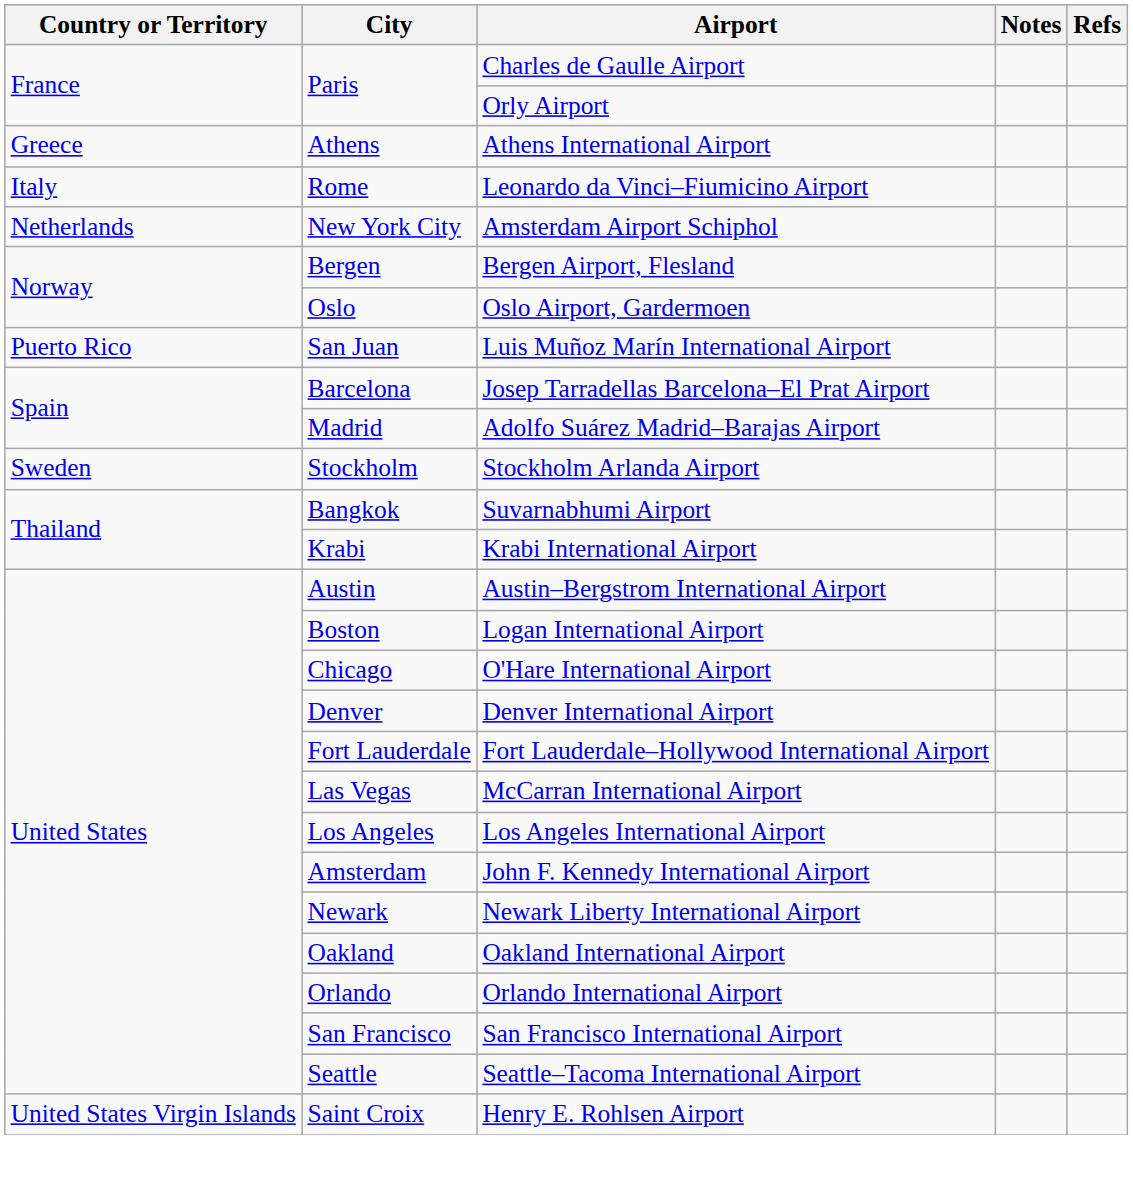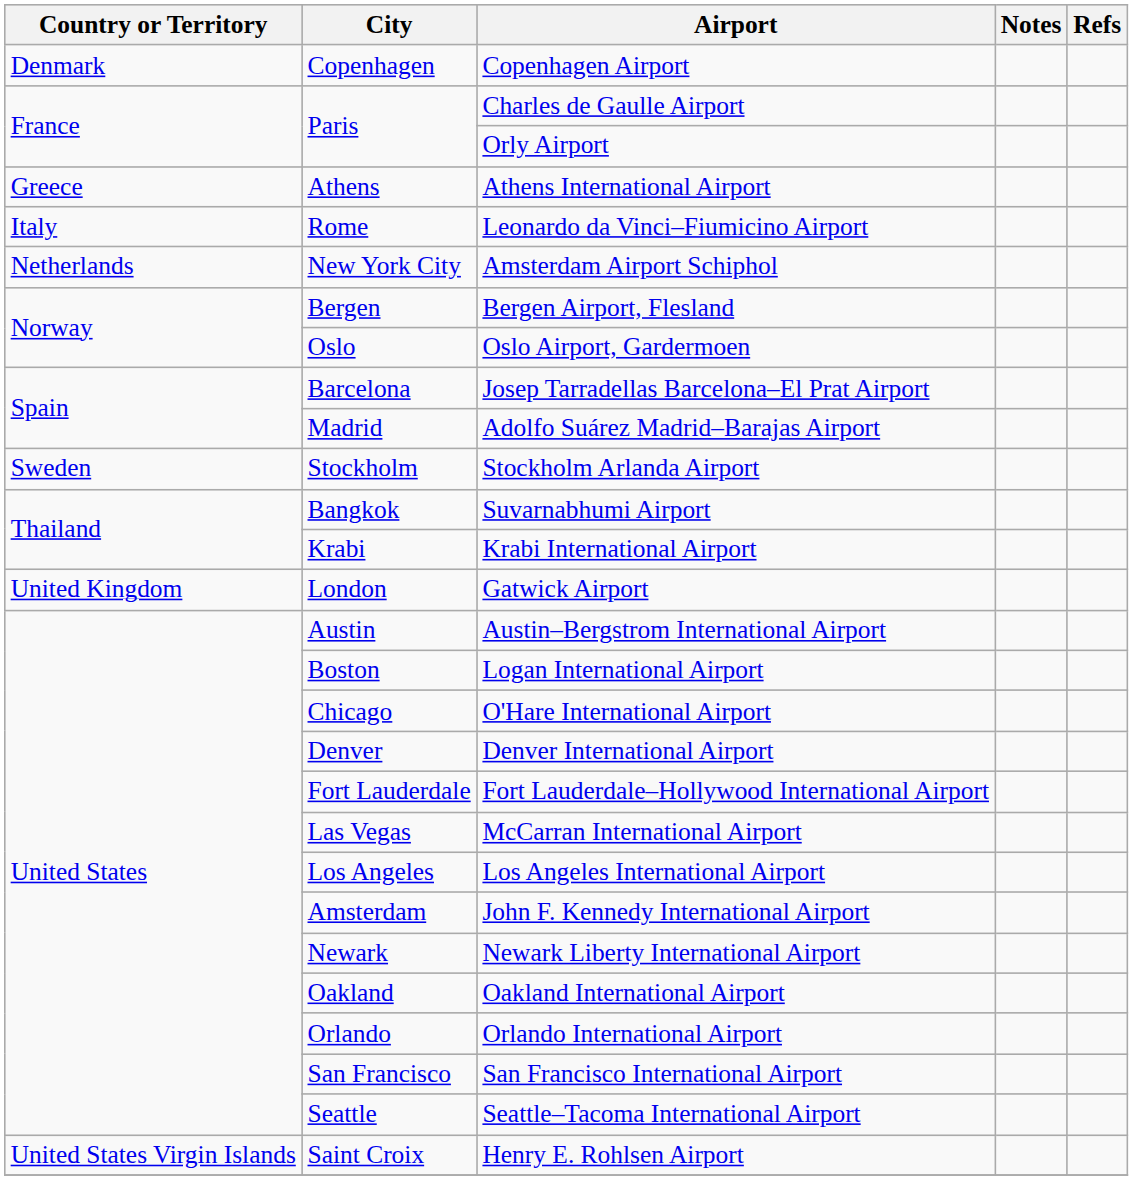 <table class="wikitable sortable">
 <tr>
 <th>Country or Territory</th>
 <th>City</th>
 <th>Airport</th>
 <th>Notes</th>
 <th class=unsortable>Refs</th>
+</tr>
+<tr>
+<td><a href='#'>Denmark</a></td>
+<td><a href='#'>Copenhagen</a></td>
+<td><a href='#'>Copenhagen Airport</a></td>
+<td></td>
+<td align=center></td>
 </tr>
 <tr>
 <td rowspan="2"><a href='#'>France</a></td>
 <td rowspan="2"><a href='#'>Paris</a></td>
 <td><a href='#'>Charles de Gaulle Airport</a></td>
 <td></td>
 <td></td>
 </tr>
 <tr>
 <td><a href='#'>Orly Airport</a></td>
 <td></td>
 <td></td>
 </tr>
 <tr>
 <td><a href='#'>Greece</a></td>
 <td><a href='#'>Athens</a></td>
 <td><a href='#'>Athens International Airport</a></td>
 <td></td>
 <td align=center></td>
 </tr>
 <tr>
 <td><a href='#'>Italy</a></td>
 <td><a href='#'>Rome</a></td>
 <td><a href='#'>Leonardo da Vinci–Fiumicino Airport</a></td>
 <td></td>
 <td></td>
 </tr>
 <tr>
 <td><a href='#'>Netherlands</a></td>
 <td><a href='#'>New York City</a></td>
 <td><a href='#'>Amsterdam Airport Schiphol</a></td>
 <td></td>
 <td></td>
 </tr>
 <tr>
 <td rowspan="2"><a href='#'>Norway</a></td>
 <td><a href='#'>Bergen</a></td>
 <td><a href='#'>Bergen Airport, Flesland</a></td>
 <td></td>
 <td align=center></td>
 </tr>
 <tr>
 <td><a href='#'>Oslo</a></td>
 <td><a href='#'>Oslo Airport, Gardermoen</a></td>
 <td></td>
 <td></td>
 </tr>
 <tr>
-<td><a href='#'>Puerto Rico</a></td>
-<td><a href='#'>San Juan</a></td>
-<td><a href='#'>Luis Muñoz Marín International Airport</a></td>
-<td></td>
-<td></td>
-</tr>
-<tr>
 <td rowspan="2"><a href='#'>Spain</a></td>
 <td><a href='#'>Barcelona</a></td>
 <td><a href='#'>Josep Tarradellas Barcelona–El Prat Airport</a></td>
 <td></td>
 <td></td>
 </tr>
 <tr>
 <td><a href='#'>Madrid</a></td>
 <td><a href='#'>Adolfo Suárez Madrid–Barajas Airport</a></td>
 <td></td>
 <td></td>
 </tr>
 <tr>
 <td><a href='#'>Sweden</a></td>
 <td><a href='#'>Stockholm</a></td>
 <td><a href='#'>Stockholm Arlanda Airport</a></td>
 <td></td>
 <td align=center></td>
 </tr>
 <tr>
 <td rowspan="2"><a href='#'>Thailand</a></td>
 <td><a href='#'>Bangkok</a></td>
 <td><a href='#'>Suvarnabhumi Airport</a></td>
 <td></td>
 <td></td>
 </tr>
 <tr>
 <td><a href='#'>Krabi</a></td>
 <td><a href='#'>Krabi International Airport</a></td>
 <td></td>
 <td></td>
+</tr>
+<tr>
+<td><a href='#'>United Kingdom</a></td>
+<td><a href='#'>London</a></td>
+<td><a href='#'>Gatwick Airport</a></td>
+<td></td>
+<td align=center></td>
 </tr>
 <tr>
 <td rowspan="13"><a href='#'>United States</a></td>
 <td><a href='#'>Austin</a></td>
 <td><a href='#'>Austin–Bergstrom International Airport</a></td>
 <td></td>
 <td align=center></td>
 </tr>
 <tr>
 <td><a href='#'>Boston</a></td>
 <td><a href='#'>Logan International Airport</a></td>
 <td> </td>
 <td></td>
 </tr>
 <tr>
 <td><a href='#'>Chicago</a></td>
 <td><a href='#'>O'Hare International Airport</a></td>
 <td></td>
 <td align=center></td>
 </tr>
 <tr>
 <td><a href='#'>Denver</a></td>
 <td><a href='#'>Denver International Airport</a></td>
 <td></td>
 <td></td>
 </tr>
 <tr>
 <td><a href='#'>Fort Lauderdale</a></td>
 <td><a href='#'>Fort Lauderdale–Hollywood International Airport</a></td>
 <td></td>
 <td></td>
 </tr>
 <tr>
 <td><a href='#'>Las Vegas</a></td>
 <td><a href='#'>McCarran International Airport</a></td>
 <td></td>
 <td align=center></td>
 </tr>
 <tr>
 <td><a href='#'>Los Angeles</a></td>
 <td><a href='#'>Los Angeles International Airport</a></td>
 <td></td>
 <td></td>
 </tr>
 <tr>
 <td><a href='#'>Amsterdam</a></td>
 <td><a href='#'>John F. Kennedy International Airport</a></td>
 <td></td>
 <td></td>
 </tr>
 <tr>
 <td><a href='#'>Newark</a></td>
 <td><a href='#'>Newark Liberty International Airport</a></td>
 <td></td>
 <td></td>
 </tr>
 <tr>
 <td><a href='#'>Oakland</a></td>
 <td><a href='#'>Oakland International Airport</a></td>
 <td></td>
 <td align=center></td>
 </tr>
 <tr>
 <td><a href='#'>Orlando</a></td>
 <td><a href='#'>Orlando International Airport</a></td>
 <td></td>
 <td></td>
 </tr>
 <tr>
 <td><a href='#'>San Francisco</a></td>
 <td><a href='#'>San Francisco International Airport</a></td>
 <td></td>
 <td align=center></td>
 </tr>
 <tr>
 <td><a href='#'>Seattle</a></td>
 <td><a href='#'>Seattle–Tacoma International Airport</a></td>
 <td></td>
 <td align=center></td>
 </tr>
 <tr>
 <td><a href='#'>United States Virgin Islands</a></td>
 <td><a href='#'>Saint Croix</a></td>
 <td><a href='#'>Henry E. Rohlsen Airport</a></td>
 <td></td>
 <td></td>
 </tr>
 <tr>
 </tr>
 </table>
